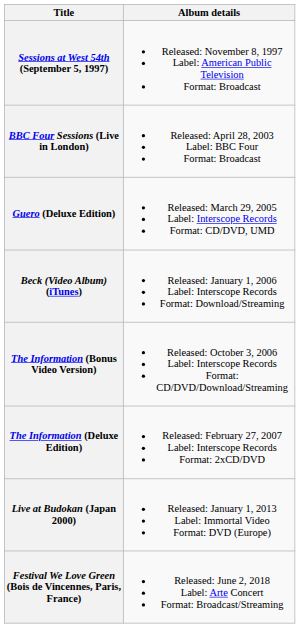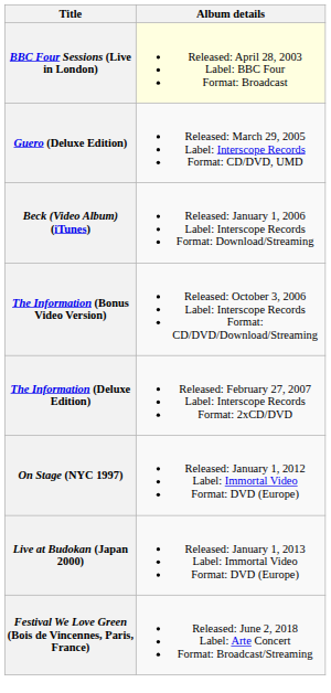 <table class="wikitable plainrowheaders" style="text-align:center; border:1">
 <tr>
 <th scope="col" style="width:11em;">Title</th>
 <th scope="col" style="width:16em;">Album details</th>
 </tr>
 <tr>
-<th scope="row"><em><a href='#'>Sessions at West 54th</a></em> (September 5, 1997)</th>
-<td><br><ul><li>Released: November 8, 1997</li><li>Label: <a href='#'>American Public Television</a></li><li>Format: Broadcast</li></ul></td>
-</tr>
-<tr>
 <th scope="row"><em><a href='#'>BBC Four</a> Sessions</em> (Live in London)</th>
-<td><br><ul><li>Released: April 28, 2003</li><li>Label: BBC Four</li><li>Format: Broadcast</li></ul></td>
+<td style="background: lightyellow;"><br><ul><li>Released: April 28, 2003</li><li>Label: BBC Four</li><li>Format: Broadcast</li></ul></td>
 </tr>
 <tr>
 <th scope="row"><em><a href='#'>Guero</a></em> (Deluxe Edition)</th>
 <td><br><ul><li>Released: March 29, 2005</li><li>Label: <a href='#'>Interscope Records</a></li><li>Format: CD/DVD, UMD</li></ul></td>
 </tr>
 <tr>
 <th scope="row"><em>Beck (Video Album)</em> (<a href='#'>iTunes</a>)</th>
 <td><br><ul><li>Released: January 1, 2006</li><li>Label: Interscope Records</li><li>Format: Download/Streaming</li></ul></td>
 </tr>
 <tr>
 <th scope="row"><em><a href='#'>The Information</a></em> (Bonus Video Version)</th>
 <td><br><ul><li>Released: October 3, 2006</li><li>Label: Interscope Records</li><li>Format: CD/DVD/Download/Streaming</li></ul></td>
 </tr>
 <tr>
 <th scope="row"><em><a href='#'>The Information</a></em> (Deluxe Edition)</th>
 <td><br><ul><li>Released: February 27, 2007</li><li>Label: Interscope Records</li><li>Format: 2xCD/DVD</li></ul></td>
 </tr>
 <tr>
+<th scope="row"><em>On Stage</em> (NYC 1997)</th>
+<td><br><ul><li>Released: January 1, 2012</li><li>Label: <a href='#'>Immortal Video</a></li><li>Format: DVD (Europe)</li></ul></td>
+</tr>
+<tr>
 <th scope="row"><em>Live at Budokan</em> (Japan 2000)</th>
 <td><br><ul><li>Released: January 1, 2013</li><li>Label: Immortal Video</li><li>Format: DVD (Europe)</li></ul></td>
 </tr>
 <tr>
 <th scope="row"><em>Festival We Love Green</em> (Bois de Vincennes, Paris, France)</th>
 <td><br><ul><li>Released: June 2, 2018</li><li>Label: <a href='#'>Arte</a> Concert</li><li>Format: Broadcast/Streaming</li></ul></td>
 </tr>
 </table>
